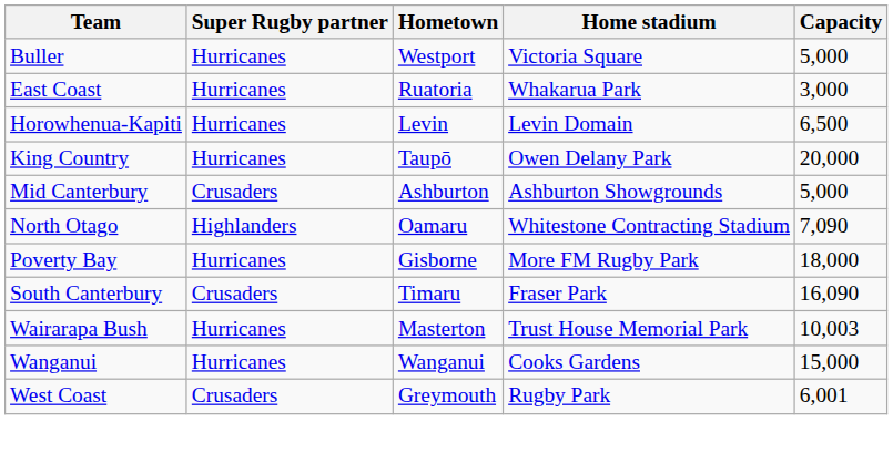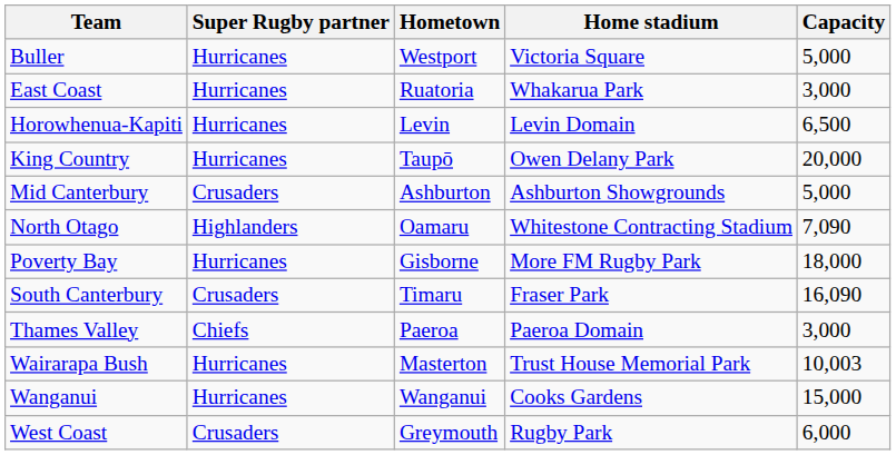 <table class="wikitable">
 <tr>
 <th>Team</th>
 <th>Super Rugby partner</th>
 <th>Hometown</th>
 <th>Home stadium</th>
 <th>Capacity</th>
 </tr>
 <tr>
 <td><a href='#'>Buller</a></td>
 <td><a href='#'>Hurricanes</a></td>
 <td><a href='#'>Westport</a></td>
 <td><a href='#'>Victoria Square</a></td>
 <td>5,000</td>
 </tr>
 <tr>
 <td><a href='#'>East Coast</a></td>
 <td><a href='#'>Hurricanes</a></td>
 <td><a href='#'>Ruatoria</a></td>
 <td><a href='#'>Whakarua Park</a></td>
 <td>3,000</td>
 </tr>
 <tr>
 <td><a href='#'>Horowhenua-Kapiti</a></td>
 <td><a href='#'>Hurricanes</a></td>
 <td><a href='#'>Levin</a></td>
 <td><a href='#'>Levin Domain</a></td>
 <td>6,500</td>
 </tr>
 <tr>
 <td><a href='#'>King Country</a></td>
 <td><a href='#'>Hurricanes</a></td>
 <td><a href='#'>Taupō</a></td>
 <td><a href='#'>Owen Delany Park</a></td>
 <td>20,000</td>
 </tr>
 <tr>
 <td><a href='#'>Mid Canterbury</a></td>
 <td><a href='#'>Crusaders</a></td>
 <td><a href='#'>Ashburton</a></td>
 <td><a href='#'>Ashburton Showgrounds</a></td>
 <td>5,000</td>
 </tr>
 <tr>
 <td><a href='#'>North Otago</a></td>
 <td><a href='#'>Highlanders</a></td>
 <td><a href='#'>Oamaru</a></td>
 <td><a href='#'>Whitestone Contracting Stadium</a></td>
 <td>7,090</td>
 </tr>
 <tr>
 <td><a href='#'>Poverty Bay</a></td>
 <td><a href='#'>Hurricanes</a></td>
 <td><a href='#'>Gisborne</a></td>
 <td><a href='#'>More FM Rugby Park</a></td>
 <td>18,000</td>
 </tr>
 <tr>
 <td><a href='#'>South Canterbury</a></td>
 <td><a href='#'>Crusaders</a></td>
 <td><a href='#'>Timaru</a></td>
 <td><a href='#'>Fraser Park</a></td>
 <td>16,090</td>
 </tr>
 <tr>
+<td><a href='#'>Thames Valley</a></td>
+<td><a href='#'>Chiefs</a></td>
+<td><a href='#'>Paeroa</a></td>
+<td><a href='#'>Paeroa Domain</a></td>
+<td>3,000</td>
+</tr>
+<tr>
 <td><a href='#'>Wairarapa Bush</a></td>
 <td><a href='#'>Hurricanes</a></td>
 <td><a href='#'>Masterton</a></td>
 <td><a href='#'>Trust House Memorial Park</a></td>
 <td>10,003</td>
 </tr>
 <tr>
 <td><a href='#'>Wanganui</a></td>
 <td><a href='#'>Hurricanes</a></td>
 <td><a href='#'>Wanganui</a></td>
 <td><a href='#'>Cooks Gardens</a></td>
 <td>15,000</td>
 </tr>
 <tr>
 <td><a href='#'>West Coast</a></td>
 <td><a href='#'>Crusaders</a></td>
 <td><a href='#'>Greymouth</a></td>
 <td><a href='#'>Rugby Park</a></td>
-<td>6,001</td>
+<td>6,000</td>
 </tr>
 </table>
